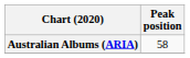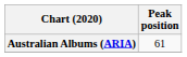 <table class="wikitable sortable plainrowheaders" style="text-align:center">
 <tr>
 <th scope="col">Chart (2020)</th>
 <th scope="col">Peak<br>position</th>
 </tr>
 <tr>
 <th scope="row">Australian Albums (<a href='#'>ARIA</a>)</th>
-<td>58</td>
+<td>61</td>
 </tr>
 <tr>
 </tr>
 <tr>
 </tr>
 <tr>
 </tr>
 <tr>
 </tr>
 <tr>
 </tr>
 <tr>
 </tr>
 <tr>
 </tr>
 </table>
